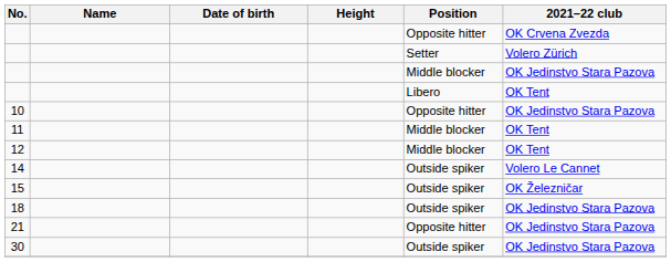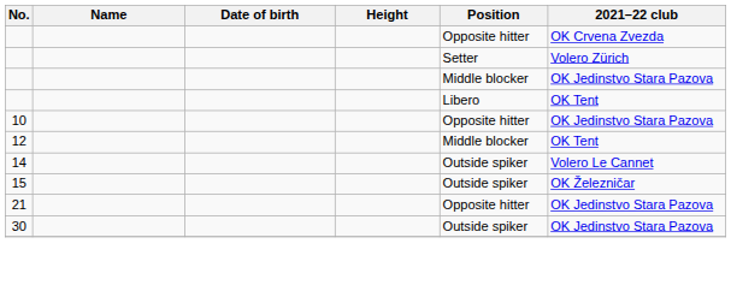 <table class="wikitable sortable" style="font-size:100%; text-align:center;">
 <tr>
 <th>No.</th>
 <th style="width:14em">Name</th>
 <th style="width:14em">Date of birth</th>
 <th style="width:9em">Height</th>
 <th style="width:9em">Position</th>
 <th style="width:16em">2021–22 club</th>
 </tr>
 <tr>
 <td></td>
 <td align=left></td>
 <td align=right></td>
 <td></td>
 <td align=left>Opposite hitter</td>
 <td align=left> <a href='#'>OK Crvena Zvezda</a></td>
 </tr>
 <tr>
 <td></td>
 <td align=left></td>
 <td align=right></td>
 <td></td>
 <td align=left>Setter</td>
 <td align=left> <a href='#'>Volero Zürich</a></td>
 </tr>
 <tr>
 <td></td>
 <td align=left></td>
 <td align=right></td>
 <td></td>
 <td align=left>Middle blocker</td>
 <td align=left> <a href='#'>OK Jedinstvo Stara Pazova</a></td>
 </tr>
 <tr>
 <td></td>
 <td align=left></td>
 <td align=right></td>
 <td></td>
 <td align=left>Libero</td>
 <td align=left> <a href='#'>OK Tent</a></td>
 </tr>
 <tr>
 <td>10</td>
 <td align=left></td>
 <td align=right></td>
 <td></td>
 <td align=left>Opposite hitter</td>
 <td align=left> <a href='#'>OK Jedinstvo Stara Pazova</a></td>
 </tr>
 <tr>
-<td>11</td>
-<td align=left></td>
-<td align=right></td>
-<td></td>
-<td align=left>Middle blocker</td>
-<td align=left> <a href='#'>OK Tent</a></td>
-</tr>
-<tr>
 <td>12</td>
 <td align=left></td>
 <td align=right></td>
 <td></td>
 <td align=left>Middle blocker</td>
 <td align=left> <a href='#'>OK Tent</a></td>
 </tr>
 <tr>
 <td>14</td>
 <td align=left></td>
 <td align=right></td>
 <td></td>
 <td align=left>Outside spiker</td>
 <td align=left> <a href='#'>Volero Le Cannet</a></td>
 </tr>
 <tr>
 <td>15</td>
 <td align=left></td>
 <td align=right></td>
 <td></td>
 <td align=left>Outside spiker</td>
 <td align=left> <a href='#'>OK Železničar</a></td>
 </tr>
 <tr>
-<td>18</td>
-<td align=left></td>
-<td align=right></td>
-<td></td>
-<td align=left>Outside spiker</td>
-<td align=left> <a href='#'>OK Jedinstvo Stara Pazova</a></td>
-</tr>
-<tr>
 <td>21</td>
 <td align=left></td>
 <td align=right></td>
 <td></td>
 <td align=left>Opposite hitter</td>
 <td align=left> <a href='#'>OK Jedinstvo Stara Pazova</a></td>
 </tr>
 <tr>
 <td>30</td>
 <td align=left></td>
 <td align=right></td>
 <td></td>
 <td align=left>Outside spiker</td>
 <td align=left> <a href='#'>OK Jedinstvo Stara Pazova</a></td>
 </tr>
 <tr>
 </tr>
 </table>
